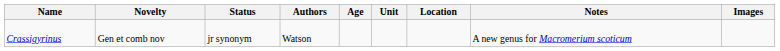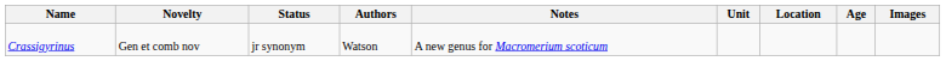 <table class="wikitable sortable" align="center" width="100%">
 <tr>
 <th>Name</th>
 <th>Novelty</th>
 <th>Status</th>
 <th>Authors</th>
-<th>Age</th>
+<th>Notes</th>
 <th>Unit</th>
 <th>Location</th>
-<th>Notes</th>
+<th>Age</th>
 <th>Images</th>
 </tr>
 <tr>
 <td><br><em><a href='#'>Crassigyrinus</a></em></td>
 <td><br>Gen et comb nov</td>
 <td><br>jr synonym</td>
 <td><br>Watson</td>
+<td><br>A new genus for <em><a href='#'>Macromerium scoticum</a></em></td>
 <td></td>
 <td></td>
 <td></td>
-<td><br>A new genus for <em><a href='#'>Macromerium scoticum</a></em></td>
 <td><br></td>
 </tr>
 </table>
